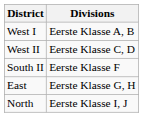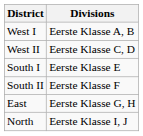 <table class="wikitable">
 <tr>
 <th>District</th>
 <th>Divisions</th>
 </tr>
 <tr>
 <td>West I</td>
 <td>Eerste Klasse A, B</td>
 </tr>
 <tr>
 <td>West II</td>
 <td>Eerste Klasse C, D</td>
 </tr>
 <tr>
+<td>South I</td>
+<td>Eerste Klasse E</td>
+</tr>
+<tr>
 <td>South II</td>
 <td>Eerste Klasse F</td>
 </tr>
 <tr>
 <td>East</td>
 <td>Eerste Klasse G, H</td>
 </tr>
 <tr>
 <td>North</td>
 <td>Eerste Klasse I, J</td>
 </tr>
 </table>
